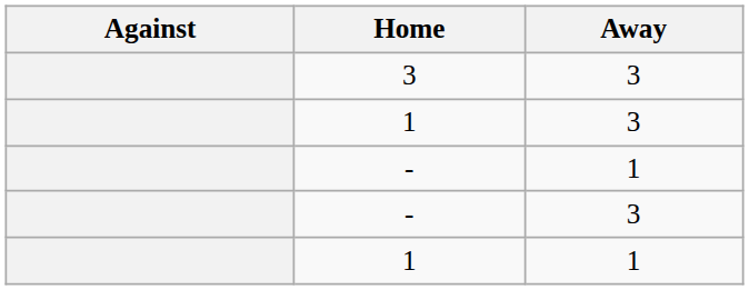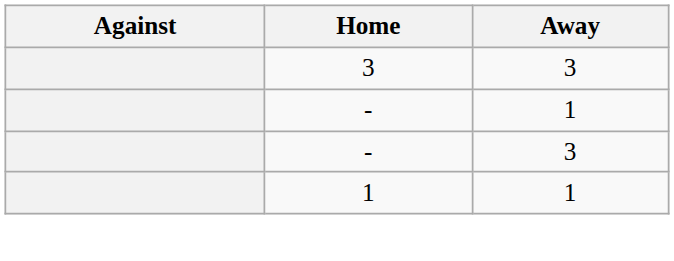 <table class="wikitable sortable" style="float: right; margin-left:1em; width: 30%; font-size: 90%;">
 <tr align=center>
 <th>Against</th>
 <th>Home</th>
 <th>Away</th>
 </tr>
 <tr align=center>
 <th></th>
 <td>3</td>
-<td>3</td>
-</tr>
-<tr align=center>
-<th></th>
-<td>1</td>
 <td>3</td>
 </tr>
 <tr align=center>
 <th></th>
 <td>-</td>
 <td>1</td>
 </tr>
 <tr align=center>
 <th></th>
 <td>-</td>
 <td>3</td>
 </tr>
 <tr align=center>
 <th></th>
 <td>1</td>
 <td>1</td>
 </tr>
 </table>
